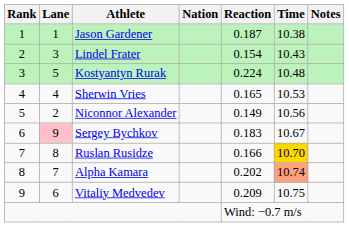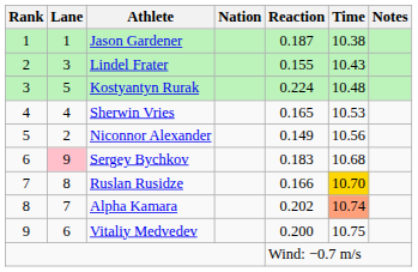 <table class="wikitable sortable" style="text-align:center">
 <tr>
 <th>Rank</th>
 <th>Lane</th>
 <th>Athlete</th>
 <th>Nation</th>
 <th>Reaction</th>
 <th>Time</th>
 <th>Notes</th>
 </tr>
 <tr bgcolor=bbf3bb>
 <td>1</td>
 <td>1</td>
 <td align="left"><a href='#'>Jason Gardener</a></td>
 <td align="left"></td>
 <td align="center">0.187</td>
 <td>10.38</td>
 <td></td>
 </tr>
 <tr bgcolor=bbf3bb>
 <td>2</td>
 <td>3</td>
 <td align="left"><a href='#'>Lindel Frater</a></td>
 <td align="left"></td>
-<td align="center">0.154</td>
+<td align="center">0.155</td>
 <td>10.43</td>
 <td></td>
 </tr>
 <tr bgcolor=bbf3bb>
 <td>3</td>
 <td>5</td>
 <td align="left"><a href='#'>Kostyantyn Rurak</a></td>
 <td align="left"></td>
 <td align="center">0.224</td>
 <td>10.48</td>
 <td></td>
 </tr>
 <tr>
 <td>4</td>
 <td>4</td>
 <td align="left"><a href='#'>Sherwin Vries</a></td>
 <td align="left"></td>
 <td align="center">0.165</td>
 <td>10.53</td>
 <td></td>
 </tr>
 <tr>
 <td>5</td>
 <td>2</td>
 <td align="left"><a href='#'>Niconnor Alexander</a></td>
 <td align="left"></td>
 <td align="center">0.149</td>
 <td>10.56</td>
 <td></td>
 </tr>
 <tr>
 <td>6</td>
 <td style="background: pink;">9</td>
 <td align="left"><a href='#'>Sergey Bychkov</a></td>
 <td align="left"></td>
 <td align="center">0.183</td>
-<td>10.67</td>
+<td>10.68</td>
 <td></td>
 </tr>
 <tr>
 <td>7</td>
 <td>8</td>
 <td align="left"><a href='#'>Ruslan Rusidze</a></td>
 <td align="left"></td>
 <td align="center">0.166</td>
 <td style="background: gold;">10.70</td>
 <td></td>
 </tr>
 <tr>
 <td>8</td>
 <td>7</td>
 <td align="left"><a href='#'>Alpha Kamara</a></td>
 <td align="left"></td>
 <td align="center">0.202</td>
 <td style="background: lightsalmon;">10.74</td>
 <td></td>
 </tr>
 <tr>
 <td>9</td>
 <td>6</td>
 <td align="left"><a href='#'>Vitaliy Medvedev</a></td>
 <td align="left"></td>
-<td align="center">0.209</td>
+<td align="center">0.200</td>
 <td>10.75</td>
 <td></td>
 </tr>
 <tr class="sortbottom">
 <td colspan=4></td>
 <td colspan="3" style="text-align:left;">Wind: −0.7 m/s</td>
 </tr>
 </table>
